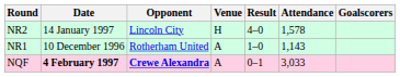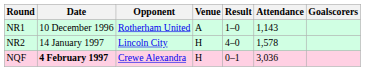 <table class="wikitable">
 <tr>
 <th>Round</th>
 <th>Date</th>
 <th>Opponent</th>
 <th>Venue</th>
 <th>Result</th>
 <th>Attendance</th>
 <th>Goalscorers</th>
 </tr>
 <tr style="background-color: #d0ffe3;">
+<td>NR1</td>
+<td>10 December 1996</td>
+<td><a href='#'>Rotherham United</a></td>
+<td>A</td>
+<td>1–0 </td>
+<td>1,143</td>
+<td></td>
+</tr>
+<tr style="background-color: #d0ffe3;">
 <td>NR2</td>
 <td>14 January 1997</td>
 <td><a href='#'>Lincoln City</a></td>
 <td>H</td>
 <td>4–0</td>
 <td>1,578</td>
 <td></td>
 </tr>
-<tr style="background-color: #d0ffe3;">
-<td>NR1</td>
-<td>10 December 1996</td>
-<td><a href='#'>Rotherham United</a></td>
-<td>A</td>
-<td>1–0 </td>
-<td>1,143</td>
-<td></td>
-</tr>
 <tr style="background-color: #ffd0e3;">
 <td>NQF</td>
 <td><strong>4 February 1997</strong></td>
-<td><strong><a href='#'>Crewe Alexandra</a></strong></td>
-<td>A</td>
+<td><a href='#'>Crewe Alexandra</a></td>
+<td>H</td>
 <td>0–1</td>
-<td>3,033</td>
+<td>3,036</td>
 <td></td>
 </tr>
 </table>
